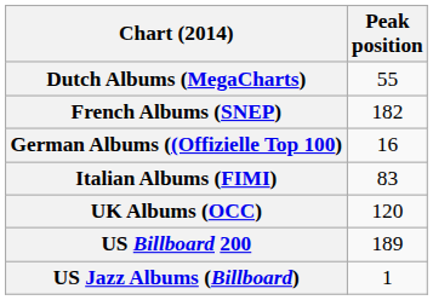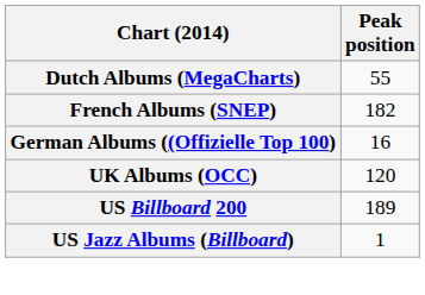 <table class="wikitable sortable plainrowheaders" style="text-align:center">
 <tr>
 <th scope="col">Chart (2014)</th>
 <th scope="col">Peak<br>position</th>
 </tr>
 <tr>
 <th scope="row">Dutch Albums (<a href='#'>MegaCharts</a>)</th>
 <td align=center>55</td>
 </tr>
 <tr>
 <th scope="row">French Albums (<a href='#'>SNEP</a>)</th>
 <td align=center>182</td>
 </tr>
 <tr>
 <th scope="row">German Albums (<a href='#'>(Offizielle Top 100</a>)</th>
 <td align=center>16</td>
 </tr>
 <tr>
-<th scope="row">Italian Albums (<a href='#'>FIMI</a>)</th>
-<td align=center>83</td>
-</tr>
-<tr>
 <th scope="row">UK Albums (<a href='#'>OCC</a>)</th>
 <td align=center>120</td>
 </tr>
 <tr>
 <th scope="row">US <em><a href='#'>Billboard</a></em> <a href='#'>200</a></th>
 <td align=center>189</td>
 </tr>
 <tr>
 <th scope="row">US <a href='#'>Jazz Albums</a> (<em><a href='#'>Billboard</a></em>)</th>
 <td align=center>1</td>
 </tr>
 </table>
